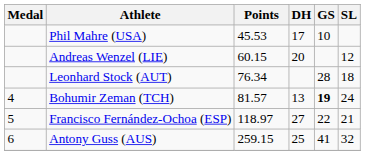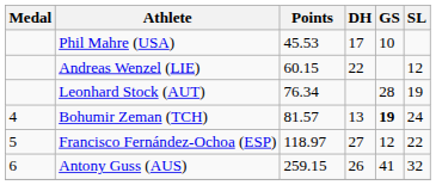 <table class=wikitable style="font-size:100%;" style="text-align:center">
 <tr bgcolor="#efefef">
 <th>Medal</th>
 <th>Athlete</th>
 <th>  Points  </th>
 <th>DH</th>
 <th>GS</th>
 <th>SL</th>
 </tr>
 <tr>
 <td></td>
 <td align=left> <a href='#'>Phil Mahre</a> (<a href='#'>USA</a>)</td>
 <td>45.53</td>
 <td>17</td>
 <td>10</td>
 <td></td>
 </tr>
 <tr>
 <td></td>
 <td align=left> <a href='#'>Andreas Wenzel</a> (<a href='#'>LIE</a>)</td>
 <td>60.15</td>
-<td>20</td>
+<td>22</td>
 <td></td>
 <td>12</td>
 </tr>
 <tr>
 <td></td>
 <td align=left> <a href='#'>Leonhard Stock</a> (<a href='#'>AUT</a>)</td>
 <td>76.34</td>
 <td></td>
 <td>28</td>
-<td>18</td>
+<td>19</td>
 </tr>
 <tr>
 <td>4</td>
 <td align=left> <a href='#'>Bohumir Zeman</a> (<a href='#'>TCH</a>)</td>
 <td>81.57</td>
 <td>13</td>
 <td><strong>19</strong></td>
 <td>24</td>
 </tr>
 <tr>
 <td>5</td>
 <td align=left> <a href='#'>Francisco Fernández-Ochoa</a> (<a href='#'>ESP</a>)</td>
 <td>118.97</td>
 <td>27</td>
+<td>12</td>
 <td>22</td>
-<td>21</td>
 </tr>
 <tr>
 <td>6</td>
 <td align=left> <a href='#'>Antony Guss</a> (<a href='#'>AUS</a>)</td>
 <td>259.15</td>
-<td>25</td>
+<td>26</td>
 <td>41</td>
 <td>32</td>
 </tr>
 <tr>
 </tr>
 </table>
